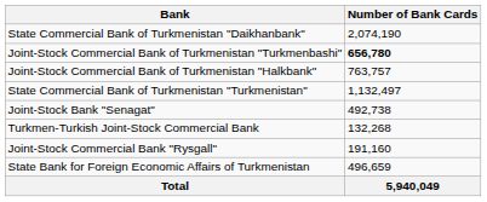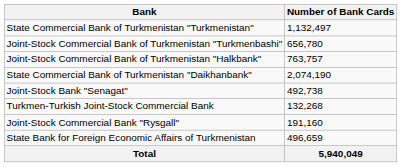 <table class="wikitable">
 <tr>
 <th>Bank</th>
 <th>Number of Bank Cards</th>
 </tr>
 <tr>
-<td>State Commercial Bank of Turkmenistan "Daikhanbank"</td>
-<td>2,074,190</td>
+<td>State Commercial Bank of Turkmenistan "Turkmenistan"</td>
+<td>1,132,497</td>
 </tr>
 <tr>
 <td>Joint-Stock Commercial Bank of Turkmenistan "Turkmenbashi"</td>
-<td><strong>656,780</strong></td>
+<td>656,780</td>
 </tr>
 <tr>
 <td>Joint-Stock Commercial Bank of Turkmenistan "Halkbank"</td>
 <td>763,757</td>
 </tr>
 <tr>
-<td>State Commercial Bank of Turkmenistan "Turkmenistan"</td>
-<td>1,132,497</td>
+<td>State Commercial Bank of Turkmenistan "Daikhanbank"</td>
+<td>2,074,190</td>
 </tr>
 <tr>
 <td>Joint-Stock Bank "Senagat"</td>
 <td>492,738</td>
 </tr>
 <tr>
 <td>Turkmen-Turkish Joint-Stock Commercial Bank</td>
 <td>132,268</td>
 </tr>
 <tr>
 <td>Joint-Stock Commercial Bank "Rysgall"</td>
 <td>191,160</td>
 </tr>
 <tr>
 <td>State Bank for Foreign Economic Affairs of Turkmenistan</td>
 <td>496,659</td>
 </tr>
 <tr>
 <th>Total</th>
 <th>5,940,049</th>
 </tr>
 </table>
